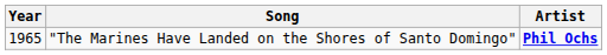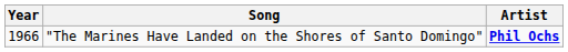 <table class="wikitable sortable">
 <tr>
 <th>Year</th>
 <th>Song</th>
 <th>Artist</th>
 </tr>
 <tr>
-<td>1965</td>
+<td>1966</td>
 <td>"The Marines Have Landed on the Shores of Santo Domingo"</td>
 <td><strong><a href='#'>Phil Ochs</a></strong></td>
 </tr>
 </table>
